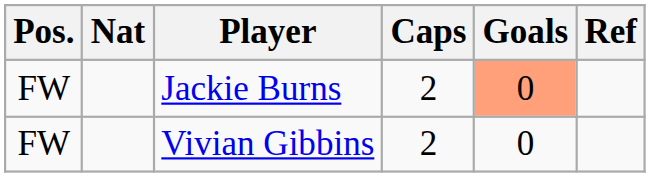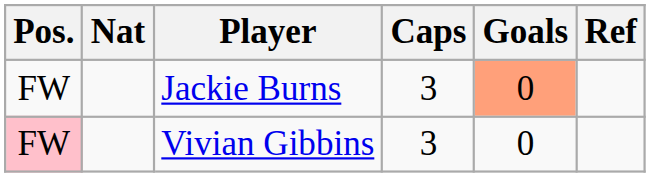 <table class="wikitable"  style="text-align:center; border:1px #aaa solid;">
 <tr>
 <th>Pos.</th>
 <th>Nat</th>
 <th>Player</th>
 <th>Caps</th>
 <th>Goals</th>
 <th>Ref</th>
 </tr>
 <tr>
 <td>FW</td>
 <td></td>
 <td style="text-align:left;"><a href='#'>Jackie Burns</a></td>
-<td>2</td>
+<td>3</td>
 <td style="background: lightsalmon;">0</td>
 <td></td>
 </tr>
 <tr>
-<td>FW</td>
+<td style="background: pink;">FW</td>
 <td></td>
 <td style="text-align:left;"><a href='#'>Vivian Gibbins</a></td>
-<td>2</td>
+<td>3</td>
 <td>0</td>
 <td></td>
 </tr>
 </table>
